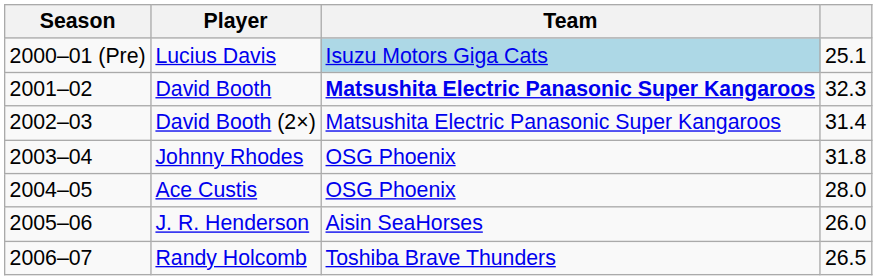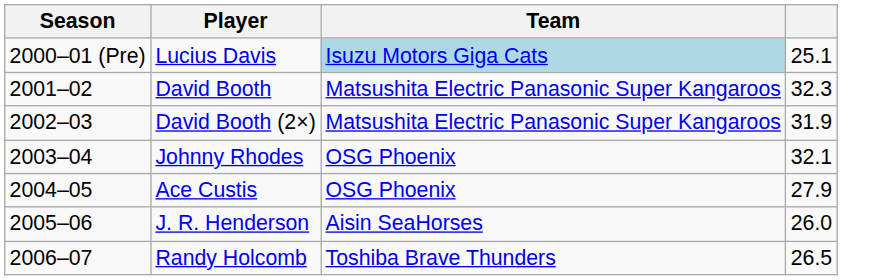 <table class="wikitable sortable">
 <tr>
 <th>Season</th>
 <th>Player</th>
 <th>Team</th>
 <th></th>
 </tr>
 <tr>
 <td>2000–01 (Pre)</td>
 <td> <a href='#'>Lucius Davis</a></td>
 <td style="background: lightblue;"><a href='#'>Isuzu Motors Giga Cats</a></td>
 <td>25.1</td>
 </tr>
 <tr>
 <td>2001–02</td>
 <td> <a href='#'>David Booth</a></td>
-<td><strong><a href='#'>Matsushita Electric Panasonic Super Kangaroos</a></strong></td>
+<td><a href='#'>Matsushita Electric Panasonic Super Kangaroos</a></td>
 <td>32.3</td>
 </tr>
 <tr>
 <td>2002–03</td>
 <td> <a href='#'>David Booth</a> (2×)</td>
 <td><a href='#'>Matsushita Electric Panasonic Super Kangaroos</a></td>
-<td>31.4</td>
+<td>31.9</td>
 </tr>
 <tr>
 <td>2003–04</td>
 <td> <a href='#'>Johnny Rhodes</a></td>
 <td><a href='#'>OSG Phoenix</a></td>
-<td>31.8</td>
+<td>32.1</td>
 </tr>
 <tr>
 <td>2004–05</td>
 <td> <a href='#'>Ace Custis</a></td>
 <td><a href='#'>OSG Phoenix</a></td>
-<td>28.0</td>
+<td>27.9</td>
 </tr>
 <tr>
 <td>2005–06</td>
 <td> <a href='#'>J. R. Henderson</a></td>
 <td><a href='#'>Aisin SeaHorses</a></td>
 <td>26.0</td>
 </tr>
 <tr>
 <td>2006–07</td>
 <td> <a href='#'>Randy Holcomb</a></td>
 <td><a href='#'>Toshiba Brave Thunders</a></td>
 <td>26.5</td>
 </tr>
 </table>
